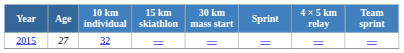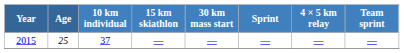 <table class="wikitable" style="font-size:95%; text-align:center; border:grey solid 1px; border-collapse:collapse; background:#ffffff;">
 <tr>
 <th style="background-color:#369; color:white; width:60px;"> Year </th>
 <th style="background-color:#369; color:white; width:40px;"> Age </th>
 <th style="background-color:#4180be; color:white; width:75px;"> 10 km <br> individual </th>
 <th style="background-color:#4180be; color:white; width:75px;"> 15 km <br> skiathlon </th>
 <th style="background-color:#4180be; color:white; width:75px;"> 30 km <br> mass start </th>
 <th style="background-color:#4180be; color:white; width:75px;"> Sprint </th>
 <th style="background-color:#4180be; color:white; width:75px;"> 4 × 5 km <br> relay </th>
 <th style="background-color:#4180be; color:white; width:75px;"> Team <br> sprint </th>
 </tr>
 <tr>
 <td><a href='#'>2015</a></td>
-<td><em>27</em></td>
-<td><a href='#'>32</a></td>
+<td><em>25</em></td>
+<td><a href='#'>37</a></td>
 <td><a href='#'>—</a></td>
 <td><a href='#'>—</a></td>
 <td><a href='#'>—</a></td>
 <td><a href='#'>—</a></td>
 <td><a href='#'>—</a></td>
 </tr>
 <tr>
 </tr>
 </table>
